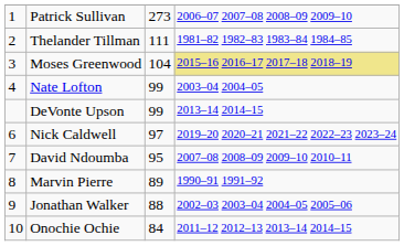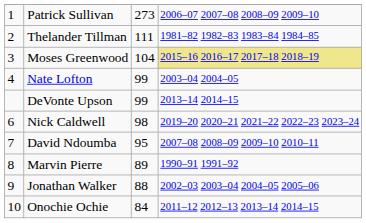 <table class="wikitable">
 <tr>
 </tr>
 <tr>
 <td>1</td>
 <td>Patrick Sullivan</td>
 <td>273</td>
 <td style="font-size:80%;"><a href='#'>2006–07</a> <a href='#'>2007–08</a> <a href='#'>2008–09</a> <a href='#'>2009–10</a></td>
 </tr>
 <tr>
 <td>2</td>
 <td>Thelander Tillman</td>
 <td>111</td>
 <td style="font-size:80%;"><a href='#'>1981–82</a> <a href='#'>1982–83</a> <a href='#'>1983–84</a> <a href='#'>1984–85</a></td>
 </tr>
 <tr>
 <td>3</td>
 <td>Moses Greenwood</td>
 <td>104</td>
 <td style="background: khaki; font-size:80%;"><a href='#'>2015–16</a> <a href='#'>2016–17</a> <a href='#'>2017–18</a> <a href='#'>2018–19</a></td>
 </tr>
 <tr>
 <td>4</td>
 <td><a href='#'>Nate Lofton</a></td>
 <td>99</td>
 <td style="font-size:80%;"><a href='#'>2003–04</a> <a href='#'>2004–05</a></td>
 </tr>
 <tr>
 <td></td>
 <td>DeVonte Upson</td>
 <td>99</td>
 <td style="font-size:80%;"><a href='#'>2013–14</a> <a href='#'>2014–15</a></td>
 </tr>
 <tr>
 <td>6</td>
 <td>Nick Caldwell</td>
-<td>97</td>
+<td>98</td>
 <td style="font-size:80%;"><a href='#'>2019–20</a> <a href='#'>2020–21</a> <a href='#'>2021–22</a> <a href='#'>2022–23</a> <a href='#'>2023–24</a></td>
 </tr>
 <tr>
 <td>7</td>
 <td>David Ndoumba</td>
 <td>95</td>
 <td style="font-size:80%;"><a href='#'>2007–08</a> <a href='#'>2008–09</a> <a href='#'>2009–10</a> <a href='#'>2010–11</a></td>
 </tr>
 <tr>
 <td>8</td>
 <td>Marvin Pierre</td>
 <td>89</td>
 <td style="font-size:80%;"><a href='#'>1990–91</a> <a href='#'>1991–92</a></td>
 </tr>
 <tr>
 <td>9</td>
 <td>Jonathan Walker</td>
 <td>88</td>
 <td style="font-size:80%;"><a href='#'>2002–03</a> <a href='#'>2003–04</a> <a href='#'>2004–05</a> <a href='#'>2005–06</a></td>
 </tr>
 <tr>
 <td>10</td>
 <td>Onochie Ochie</td>
 <td>84</td>
 <td style="font-size:80%;"><a href='#'>2011–12</a> <a href='#'>2012–13</a> <a href='#'>2013–14</a> <a href='#'>2014–15</a></td>
 </tr>
 </table>
